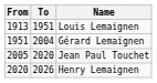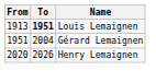 <table class="wikitable">
 <tr>
 <th>From</th>
 <th>To</th>
 <th>Name</th>
 </tr>
 <tr>
 <td>1913</td>
-<td>1951</td>
+<td><strong>1951</strong></td>
 <td>Louis Lemaignen</td>
 </tr>
 <tr>
 <td>1951</td>
 <td>2004</td>
 <td>Gérard Lemaignen</td>
 </tr>
 <tr>
-<td>2005</td>
-<td>2020</td>
-<td>Jean Paul Touchet</td>
-</tr>
-<tr>
 <td>2020</td>
 <td>2026</td>
 <td>Henry Lemaignen</td>
 </tr>
 </table>
